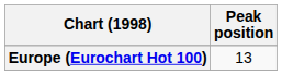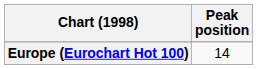 <table class="wikitable sortable plainrowheaders">
 <tr>
 <th scope="col">Chart (1998)</th>
 <th scope="col">Peak<br>position</th>
 </tr>
 <tr>
 </tr>
 <tr>
 </tr>
 <tr>
 </tr>
 <tr>
 <th scope="row">Europe (<a href='#'>Eurochart Hot 100</a>)</th>
-<td style="text-align:center">13</td>
+<td style="text-align:center">14</td>
 </tr>
 <tr>
 </tr>
 <tr>
 </tr>
 <tr>
 </tr>
 <tr>
 </tr>
 <tr>
 </tr>
 <tr>
 </tr>
 <tr>
 </tr>
 <tr>
 </tr>
 <tr>
 </tr>
 <tr>
 </tr>
 <tr>
 </tr>
 <tr>
 </tr>
 </table>
